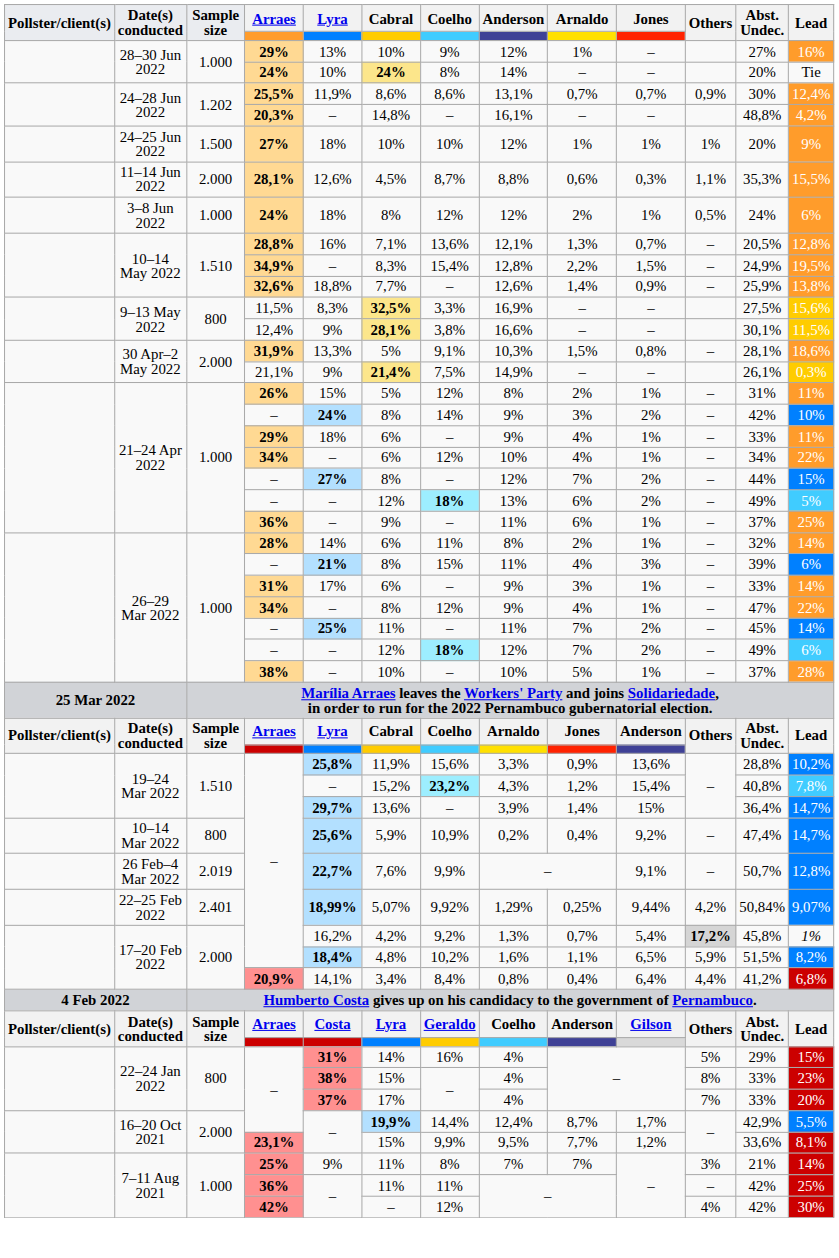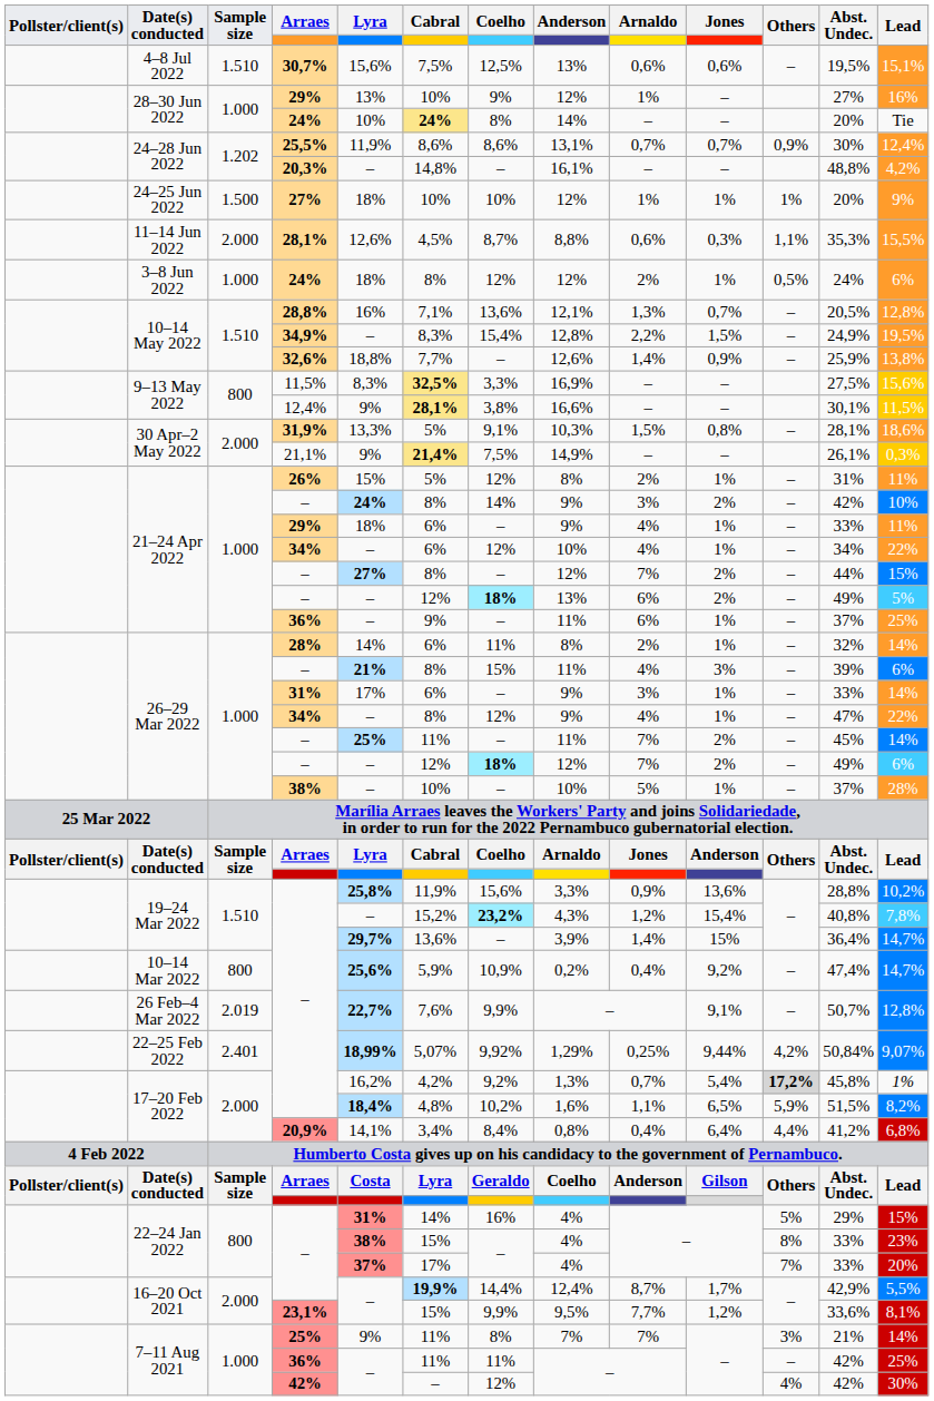 <table class="wikitable sortable" style="text-align:center;font-size:90%;line-height:14px;">
 <tr>
 <td rowspan="2" class="unsortable" style="width:50px;background:#eaecf0;"><strong>Pollster/client(s)</strong></td>
 <td rowspan="2" class="unsortable" style="width:50px;background:#eaecf0;"><strong>Date(s)<br>conducted</strong></td>
 <td rowspan="2" class="unsortable" style="width:50px;background:#eaecf0;"><strong>Sample<br>size</strong></td>
 <th class="unsortable" style="width:50px;"><a href='#'>Arraes</a><br></th>
 <th class="unsortable" style="width:50px;"><a href='#'>Lyra</a><br></th>
 <th class="unsortable" style="width:50px;"><strong>Cabral</strong><br></th>
 <th class="unsortable" style="width:50px;"><strong>Coelho</strong><br></th>
 <th class="unsortable" style="width:50px;"><strong>Anderson</strong><br></th>
 <th class="unsortable" style="width:50px;"><strong>Arnaldo</strong><br></th>
 <th class="unsortable" style="width:50px;"><strong>Jones</strong><br></th>
 <th rowspan="2" class="unsortable">Others</th>
 <th rowspan="2" class="unsortable">Abst.<br>Undec.</th>
 <th rowspan="2" data-sort-type="number">Lead</th>
 </tr>
 <tr>
 <th data-sort-type="number" class="sortable" style="background:#FF9C2B;"></th>
 <th data-sort-type="number" class="sortable" style="background:#0080FF;"></th>
 <th data-sort-type="number" class="sortable" style="background:#ffcc00;"></th>
 <th data-sort-type="number" class="sortable" style="background:#40ccff;"></th>
 <th data-sort-type="number" class="sortable" style="background:#3F4196;"></th>
 <th data-sort-type="number" class="sortable" style="background:#FFE000;"></th>
 <th data-sort-type="number" class="sortable" style="background:#FF2200;"></th>
+</tr>
+<tr>
+<td></td>
+<td>4–8 Jul 2022</td>
+<td>1.510</td>
+<td style="background:#ffd993;"><strong>30,7%</strong></td>
+<td>15,6%</td>
+<td>7,5%</td>
+<td>12,5%</td>
+<td>13%</td>
+<td>0,6%</td>
+<td>0,6%</td>
+<td>–</td>
+<td>19,5%</td>
+<td style="background:#FF9C2B;color:#FFFFFF;">15,1%</td>
 </tr>
 <tr>
 <td rowspan="2"></td>
 <td rowspan="2">28–30 Jun 2022</td>
 <td rowspan="2">1.000</td>
 <td style="background:#ffd993;"><strong>29%</strong></td>
 <td>13%</td>
 <td>10%</td>
 <td>9%</td>
 <td>12%</td>
 <td>1%</td>
 <td>–</td>
 <td></td>
 <td>27%</td>
 <td style="background:#FF9C2B;color:#FFFFFF;">16%</td>
 </tr>
 <tr>
 <td style="background:#ffd993;"><strong>24%</strong></td>
 <td>10%</td>
 <td style="background:#fce68b;"><strong>24%</strong></td>
 <td>8%</td>
 <td>14%</td>
 <td>–</td>
 <td>–</td>
 <td></td>
 <td>20%</td>
 <td>Tie</td>
 </tr>
 <tr>
 <td rowspan="2"></td>
 <td rowspan="2">24–28 Jun 2022</td>
 <td rowspan="2">1.202</td>
 <td style="background:#ffd993;"><strong>25,5%</strong></td>
 <td>11,9%</td>
 <td>8,6%</td>
 <td>8,6%</td>
 <td>13,1%</td>
 <td>0,7%</td>
 <td>0,7%</td>
 <td>0,9%</td>
 <td>30%</td>
 <td style="background:#FF9C2B;color:#FFFFFF;">12,4%</td>
 </tr>
 <tr>
 <td style="background:#ffd993;"><strong>20,3%</strong></td>
 <td>–</td>
 <td>14,8%</td>
 <td>–</td>
 <td>16,1%</td>
 <td>–</td>
 <td>–</td>
 <td></td>
 <td>48,8%</td>
 <td style="background:#FF9C2B;color:#FFFFFF;">4,2%</td>
 </tr>
 <tr>
 <td></td>
 <td>24–25 Jun 2022</td>
 <td>1.500</td>
 <td style="background:#ffd993;"><strong>27%</strong></td>
 <td>18%</td>
 <td>10%</td>
 <td>10%</td>
 <td>12%</td>
 <td>1%</td>
 <td>1%</td>
 <td>1%</td>
 <td>20%</td>
 <td style="background:#FF9C2B;color:#FFFFFF;">9%</td>
 </tr>
 <tr>
 <td> </td>
 <td>11–14 Jun 2022</td>
 <td>2.000</td>
 <td style="background:#ffd993;"><strong>28,1%</strong></td>
 <td>12,6%</td>
 <td>4,5%</td>
 <td>8,7%</td>
 <td>8,8%</td>
 <td>0,6%</td>
 <td>0,3%</td>
 <td>1,1%</td>
 <td>35,3%</td>
 <td style="background:#FF9C2B;color:#FFFFFF;">15,5%</td>
 </tr>
 <tr>
 <td></td>
 <td>3–8 Jun 2022</td>
 <td>1.000</td>
 <td style="background:#ffd993;"><strong>24%</strong></td>
 <td>18%</td>
 <td>8%</td>
 <td>12%</td>
 <td>12%</td>
 <td>2%</td>
 <td>1%</td>
 <td>0,5%</td>
 <td>24%</td>
 <td style="background:#FF9C2B;color:#FFFFFF;">6%</td>
 </tr>
 <tr>
 <td rowspan="3"></td>
 <td rowspan="3">10–14 May 2022</td>
 <td rowspan="3">1.510</td>
 <td style="background:#ffd993;"><strong>28,8%</strong></td>
 <td>16%</td>
 <td>7,1%</td>
 <td>13,6%</td>
 <td>12,1%</td>
 <td>1,3%</td>
 <td>0,7%</td>
 <td>–</td>
 <td>20,5%</td>
 <td style="background:#FF9C2B;color:#FFFFFF;">12,8%</td>
 </tr>
 <tr>
 <td style="background:#ffd993;"><strong>34,9%</strong></td>
 <td>–</td>
 <td>8,3%</td>
 <td>15,4%</td>
 <td>12,8%</td>
 <td>2,2%</td>
 <td>1,5%</td>
 <td>–</td>
 <td>24,9%</td>
 <td style="background:#FF9C2B;color:#FFFFFF;">19,5%</td>
 </tr>
 <tr>
 <td style="background:#ffd993;"><strong>32,6%</strong></td>
 <td>18,8%</td>
 <td>7,7%</td>
 <td>–</td>
 <td>12,6%</td>
 <td>1,4%</td>
 <td>0,9%</td>
 <td>–</td>
 <td>25,9%</td>
 <td style="background:#FF9C2B;color:#FFFFFF;">13,8%</td>
 </tr>
 <tr>
 <td rowspan="2"></td>
 <td rowspan="2">9–13 May 2022</td>
 <td rowspan="2">800</td>
 <td>11,5%</td>
 <td>8,3%</td>
 <td style="background:#fce68b;"><strong>32,5%</strong></td>
 <td>3,3%</td>
 <td>16,9%</td>
 <td>–</td>
 <td>–</td>
 <td></td>
 <td>27,5%</td>
 <td style="background:#ffcc00;color:#FFFFFF;">15,6%</td>
 </tr>
 <tr>
 <td>12,4%</td>
 <td>9%</td>
 <td style="background:#fce68b;"><strong>28,1%</strong></td>
 <td>3,8%</td>
 <td>16,6%</td>
 <td>–</td>
 <td>–</td>
 <td></td>
 <td>30,1%</td>
 <td style="background:#ffcc00;color:#FFFFFF;">11,5%</td>
 </tr>
 <tr>
 <td rowspan="2"></td>
 <td rowspan="2">30 Apr–2 May 2022</td>
 <td rowspan="2">2.000</td>
 <td style="background:#ffd993;"><strong>31,9%</strong></td>
 <td>13,3%</td>
 <td>5%</td>
 <td>9,1%</td>
 <td>10,3%</td>
 <td>1,5%</td>
 <td>0,8%</td>
 <td>–</td>
 <td>28,1%</td>
 <td style="background:#FF9C2B;color:#FFFFFF;">18,6%</td>
 </tr>
 <tr>
 <td>21,1%</td>
 <td>9%</td>
 <td style="background:#fce68b;"><strong>21,4%</strong></td>
 <td>7,5%</td>
 <td>14,9%</td>
 <td>–</td>
 <td>–</td>
 <td></td>
 <td>26,1%</td>
 <td style="background:#ffcc00;color:#FFFFFF;">0,3%</td>
 </tr>
 <tr>
 <td rowspan="7"></td>
 <td rowspan="7">21–24 Apr 2022</td>
 <td rowspan="7">1.000</td>
 <td style="background:#ffd993;"><strong>26%</strong></td>
 <td>15%</td>
 <td>5%</td>
 <td>12%</td>
 <td>8%</td>
 <td>2%</td>
 <td>1%</td>
 <td>–</td>
 <td>31%</td>
 <td style="background:#FF9C2B;color:#FFFFFF;">11%</td>
 </tr>
 <tr>
 <td>–</td>
 <td style="background:#B3E0FF;"><strong>24%</strong></td>
 <td>8%</td>
 <td>14%</td>
 <td>9%</td>
 <td>3%</td>
 <td>2%</td>
 <td>–</td>
 <td>42%</td>
 <td style="background:#0080FF;color:#FFFFFF;">10%</td>
 </tr>
 <tr>
 <td style="background:#ffd993;"><strong>29%</strong></td>
 <td>18%</td>
 <td>6%</td>
 <td>–</td>
 <td>9%</td>
 <td>4%</td>
 <td>1%</td>
 <td>–</td>
 <td>33%</td>
 <td style="background:#FF9C2B;color:#FFFFFF;">11%</td>
 </tr>
 <tr>
 <td style="background:#ffd993;"><strong>34%</strong></td>
 <td>–</td>
 <td>6%</td>
 <td>12%</td>
 <td>10%</td>
 <td>4%</td>
 <td>1%</td>
 <td>–</td>
 <td>34%</td>
 <td style="background:#FF9C2B;color:#FFFFFF;">22%</td>
 </tr>
 <tr>
 <td>–</td>
 <td style="background:#B3E0FF;"><strong>27%</strong></td>
 <td>8%</td>
 <td>–</td>
 <td>12%</td>
 <td>7%</td>
 <td>2%</td>
 <td>–</td>
 <td>44%</td>
 <td style="background:#0080FF;color:#FFFFFF;">15%</td>
 </tr>
 <tr>
 <td>–</td>
 <td>–</td>
 <td>12%</td>
 <td style="background:#9deeff;"><strong>18%</strong></td>
 <td>13%</td>
 <td>6%</td>
 <td>2%</td>
 <td>–</td>
 <td>49%</td>
 <td style="background:#40ccff;color:#FFFFFF;">5%</td>
 </tr>
 <tr>
 <td style="background:#ffd993;"><strong>36%</strong></td>
 <td>–</td>
 <td>9%</td>
 <td>–</td>
 <td>11%</td>
 <td>6%</td>
 <td>1%</td>
 <td>–</td>
 <td>37%</td>
 <td style="background:#FF9C2B;color:#FFFFFF;">25%</td>
 </tr>
 <tr>
 <td rowspan="7"></td>
 <td rowspan="7">26–29 Mar 2022</td>
 <td rowspan="7">1.000</td>
 <td style="background:#ffd993;"><strong>28%</strong></td>
 <td>14%</td>
 <td>6%</td>
 <td>11%</td>
 <td>8%</td>
 <td>2%</td>
 <td>1%</td>
 <td>–</td>
 <td>32%</td>
 <td style="background:#FF9C2B;color:#FFFFFF;">14%</td>
 </tr>
 <tr>
 <td>–</td>
 <td style="background:#B3E0FF;"><strong>21%</strong></td>
 <td>8%</td>
 <td>15%</td>
 <td>11%</td>
 <td>4%</td>
 <td>3%</td>
 <td>–</td>
 <td>39%</td>
 <td style="background:#0080FF;color:#FFFFFF;">6%</td>
 </tr>
 <tr>
 <td style="background:#ffd993;"><strong>31%</strong></td>
 <td>17%</td>
 <td>6%</td>
 <td>–</td>
 <td>9%</td>
 <td>3%</td>
 <td>1%</td>
 <td>–</td>
 <td>33%</td>
 <td style="background:#FF9C2B;color:#FFFFFF;">14%</td>
 </tr>
 <tr>
 <td style="background:#ffd993;"><strong>34%</strong></td>
 <td>–</td>
 <td>8%</td>
 <td>12%</td>
 <td>9%</td>
 <td>4%</td>
 <td>1%</td>
 <td>–</td>
 <td>47%</td>
 <td style="background:#FF9C2B;color:#FFFFFF;">22%</td>
 </tr>
 <tr>
 <td>–</td>
 <td style="background:#B3E0FF;"><strong>25%</strong></td>
 <td>11%</td>
 <td>–</td>
 <td>11%</td>
 <td>7%</td>
 <td>2%</td>
 <td>–</td>
 <td>45%</td>
 <td style="background:#0080FF;color:#FFFFFF;">14%</td>
 </tr>
 <tr>
 <td>–</td>
 <td>–</td>
 <td>12%</td>
 <td style="background:#9deeff;"><strong>18%</strong></td>
 <td>12%</td>
 <td>7%</td>
 <td>2%</td>
 <td>–</td>
 <td>49%</td>
 <td style="background:#40ccff;color:#FFFFFF;">6%</td>
 </tr>
 <tr>
 <td style="background:#ffd993;"><strong>38%</strong></td>
 <td>–</td>
 <td>10%</td>
 <td>–</td>
 <td>10%</td>
 <td>5%</td>
 <td>1%</td>
 <td>–</td>
 <td>37%</td>
 <td style="background:#FF9C2B;color:#FFFFFF;">28%</td>
 </tr>
 <tr>
 <th colspan="2" style="background:#d1d3d7;">25 Mar 2022</th>
 <th colspan="11" style="background:#d1d3d7;"><strong><a href='#'>Marília Arraes</a> leaves the <a href='#'>Workers' Party</a> and joins <a href='#'>Solidariedade</a>, <br> in order to run for the 2022 Pernambuco gubernatorial election.</strong></th>
 </tr>
 <tr>
 <th rowspan="2">Pollster/client(s)</th>
 <th rowspan="2">Date(s)<br>conducted</th>
 <th rowspan="2" data-sort-type="number">Sample<br>size</th>
 <th class="unsortable" style="width:50px;"><a href='#'>Arraes</a><br></th>
 <th class="unsortable" style="width:50px;"><a href='#'>Lyra</a><br></th>
 <th class="unsortable" style="width:50px;"><strong>Cabral</strong><br></th>
 <th class="unsortable" style="width:50px;"><strong>Coelho</strong><br></th>
 <th class="unsortable" style="width:50px;"><strong>Arnaldo</strong><br></th>
 <th class="unsortable" style="width:50px;"><strong>Jones</strong><br></th>
 <th class="unsortable" style="width:50px;"><strong>Anderson</strong><br></th>
 <th rowspan="2" class="unsortable">Others</th>
 <th rowspan="2" class="unsortable">Abst.<br>Undec.</th>
 <th rowspan="2" data-sort-type="number">Lead</th>
 </tr>
 <tr>
 <th data-sort-type="number" class="sortable" style="background:#CC0000;"></th>
 <th data-sort-type="number" class="sortable" style="background:#0080FF;"></th>
 <th data-sort-type="number" class="sortable" style="background:#ffcc00;"></th>
 <th data-sort-type="number" class="sortable" style="background:#40ccff;"></th>
 <th data-sort-type="number" class="sortable" style="background:#FFE000;"></th>
 <th data-sort-type="number" class="sortable" style="background:#FF2200;"></th>
 <th data-sort-type="number" class="sortable" style="background:#3F4196;"></th>
 </tr>
 <tr>
 <td rowspan="3"></td>
 <td rowspan="3">19–24 Mar 2022</td>
 <td rowspan="3">1.510</td>
 <td rowspan="8">–</td>
 <td style="background:#B3E0FF;"><strong>25,8%</strong></td>
 <td>11,9%</td>
 <td>15,6%</td>
 <td>3,3%</td>
 <td>0,9%</td>
 <td>13,6%</td>
 <td rowspan="3">–</td>
 <td>28,8%</td>
 <td style="background:#0080FF;color:#FFFFFF;">10,2%</td>
 </tr>
 <tr>
 <td>–</td>
 <td>15,2%</td>
 <td style="background:#9deeff;"><strong>23,2%</strong></td>
 <td>4,3%</td>
 <td>1,2%</td>
 <td>15,4%</td>
 <td>40,8%</td>
 <td style="background:#40ccff;color:#FFFFFF;">7,8%</td>
 </tr>
 <tr>
 <td style="background:#B3E0FF;"><strong>29,7%</strong></td>
 <td>13,6%</td>
 <td>–</td>
 <td>3,9%</td>
 <td>1,4%</td>
 <td>15%</td>
 <td>36,4%</td>
 <td style="background:#0080FF;color:#FFFFFF;">14,7%</td>
 </tr>
 <tr>
 <td></td>
 <td>10–14 Mar 2022</td>
 <td>800</td>
 <td style="background:#B3E0FF;"><strong>25,6%</strong></td>
 <td>5,9%</td>
 <td>10,9%</td>
 <td>0,2%</td>
 <td>0,4%</td>
 <td>9,2%</td>
 <td>–</td>
 <td>47,4%</td>
 <td style="background:#0080FF;color:#FFFFFF;">14,7%</td>
 </tr>
 <tr>
 <td></td>
 <td>26 Feb–4 Mar 2022</td>
 <td>2.019</td>
 <td style="background:#B3E0FF;"><strong>22,7%</strong></td>
 <td>7,6%</td>
 <td>9,9%</td>
 <td colspan="2">–</td>
 <td>9,1%</td>
 <td>–</td>
 <td>50,7%</td>
 <td style="background:#0080FF;color:#FFFFFF;">12,8%</td>
 </tr>
 <tr>
 <td></td>
 <td>22–25 Feb 2022</td>
 <td>2.401</td>
 <td style="background:#B3E0FF;"><strong>18,99%</strong></td>
 <td>5,07%</td>
 <td>9,92%</td>
 <td>1,29%</td>
 <td>0,25%</td>
 <td>9,44%</td>
 <td>4,2%</td>
 <td>50,84%</td>
 <td style="background:#0080FF;color:#FFFFFF;">9,07%</td>
 </tr>
 <tr>
 <td rowspan="3"></td>
 <td rowspan="3">17–20 Feb 2022</td>
 <td rowspan="3">2.000</td>
 <td>16,2%</td>
 <td>4,2%</td>
 <td>9,2%</td>
 <td>1,3%</td>
 <td>0,7%</td>
 <td>5,4%</td>
 <td style="background:#D5D5D5;"><strong>17,2%</strong></td>
 <td>45,8%</td>
 <td><em>1%</em></td>
 </tr>
 <tr>
 <td style="background:#B3E0FF;"><strong>18,4%</strong></td>
 <td>4,8%</td>
 <td>10,2%</td>
 <td>1,6%</td>
 <td>1,1%</td>
 <td>6,5%</td>
 <td>5,9%</td>
 <td>51,5%</td>
 <td style="background:#0080FF;color:#FFFFFF;">8,2%</td>
 </tr>
 <tr>
 <td style="background:#ff9090;"><strong>20,9%</strong></td>
 <td>14,1%</td>
 <td>3,4%</td>
 <td>8,4%</td>
 <td>0,8%</td>
 <td>0,4%</td>
 <td>6,4%</td>
 <td>4,4%</td>
 <td>41,2%</td>
 <td style="background:#CC0000;color:#FFFFFF;">6,8%</td>
 </tr>
 <tr>
 <th colspan="2" style="background:#d1d3d7;">4 Feb 2022</th>
 <th colspan="11" style="background:#d1d3d7;"><strong><a href='#'>Humberto Costa</a> gives up on his candidacy to the government of <a href='#'>Pernambuco</a>.</strong></th>
 </tr>
 <tr>
 <th rowspan="2">Pollster/client(s)</th>
 <th rowspan="2">Date(s)<br>conducted</th>
 <th rowspan="2" data-sort-type="number">Sample<br>size</th>
 <th class="unsortable" style="width:50px;"><a href='#'>Arraes</a><br></th>
 <th class="unsortable" style="width:50px;"><a href='#'>Costa</a><br></th>
 <th class="unsortable" style="width:50px;"><a href='#'>Lyra</a><br></th>
 <th class="unsortable" style="width:50px;"><a href='#'>Geraldo</a><br></th>
 <th class="unsortable" style="width:50px;"><strong>Coelho</strong><br></th>
 <th class="unsortable" style="width:50px;"><strong>Anderson</strong><br></th>
 <th class="unsortable" style="width:50px;"><strong><a href='#'>Gilson</a></strong><br></th>
 <th rowspan="2" class="unsortable">Others</th>
 <th rowspan="2" class="unsortable">Abst.<br>Undec.</th>
 <th rowspan="2" data-sort-type="number">Lead</th>
 </tr>
 <tr>
 <th data-sort-type="number" class="sortable" style="background:#CC0000;"></th>
 <th data-sort-type="number" class="sortable" style="background:#CC0000;"></th>
 <th data-sort-type="number" class="sortable" style="background:#0080FF;"></th>
 <th data-sort-type="number" class="sortable" style="background:#ffcc00;"></th>
 <th data-sort-type="number" class="sortable" style="background:#40ccff;"></th>
 <th data-sort-type="number" class="sortable" style="background:#3F4196;"></th>
 <th data-sort-type="number" class="sortable" style="background:#d9d9d9;"></th>
 </tr>
 <tr>
 <td rowspan="3"></td>
 <td rowspan="3">22–24 Jan 2022</td>
 <td rowspan="3">800</td>
 <td rowspan="4">–</td>
 <td style="background:#ff9090;"><strong>31%</strong></td>
 <td>14%</td>
 <td>16%</td>
 <td>4%</td>
 <td colspan="2" rowspan="3">–</td>
 <td>5%</td>
 <td>29%</td>
 <td style="background:#CC0000;color:#FFFFFF;">15%</td>
 </tr>
 <tr>
 <td style="background:#ff9090;"><strong>38%</strong></td>
 <td>15%</td>
 <td rowspan="2">–</td>
 <td>4%</td>
 <td>8%</td>
 <td>33%</td>
 <td style="background:#CC0000;color:#FFFFFF;">23%</td>
 </tr>
 <tr>
 <td style="background:#ff9090;"><strong>37%</strong></td>
 <td>17%</td>
 <td>4%</td>
 <td>7%</td>
 <td>33%</td>
 <td style="background:#CC0000;color:#FFFFFF;">20%</td>
 </tr>
 <tr>
 <td rowspan="2"> </td>
 <td rowspan="2">16–20 Oct 2021</td>
 <td rowspan="2">2.000</td>
 <td rowspan="2">–</td>
 <td style="background:#B3E0FF;"><strong>19,9%</strong></td>
 <td>14,4%</td>
 <td>12,4%</td>
 <td>8,7%</td>
 <td>1,7%</td>
 <td rowspan="2">–</td>
 <td>42,9%</td>
 <td style="background:#0080FF;color:#FFFFFF;">5,5%</td>
 </tr>
 <tr>
 <td style="background:#ff9090;"><strong>23,1%</strong></td>
 <td>15%</td>
 <td>9,9%</td>
 <td>9,5%</td>
 <td>7,7%</td>
 <td>1,2%</td>
 <td>33,6%</td>
 <td style="background:#CC0000;color:#FFFFFF;">8,1%</td>
 </tr>
 <tr>
 <td rowspan="3"></td>
 <td rowspan="3">7–11 Aug 2021</td>
 <td rowspan="3">1.000</td>
 <td style="background:#ff9090;"><strong>25%</strong></td>
 <td>9%</td>
 <td>11%</td>
 <td>8%</td>
 <td>7%</td>
 <td>7%</td>
 <td rowspan="3">–</td>
 <td>3%</td>
 <td>21%</td>
 <td style="background:#CC0000;color:#FFFFFF;">14%</td>
 </tr>
 <tr>
 <td style="background:#ff9090;"><strong>36%</strong></td>
 <td rowspan="2">–</td>
 <td>11%</td>
 <td>11%</td>
 <td colspan="2" rowspan="2">–</td>
 <td>–</td>
 <td>42%</td>
 <td style="background:#CC0000;color:#FFFFFF;">25%</td>
 </tr>
 <tr>
 <td style="background:#ff9090;"><strong>42%</strong></td>
 <td>–</td>
 <td>12%</td>
 <td>4%</td>
 <td>42%</td>
 <td style="background:#CC0000;color:#FFFFFF;">30%</td>
 </tr>
 </table>
